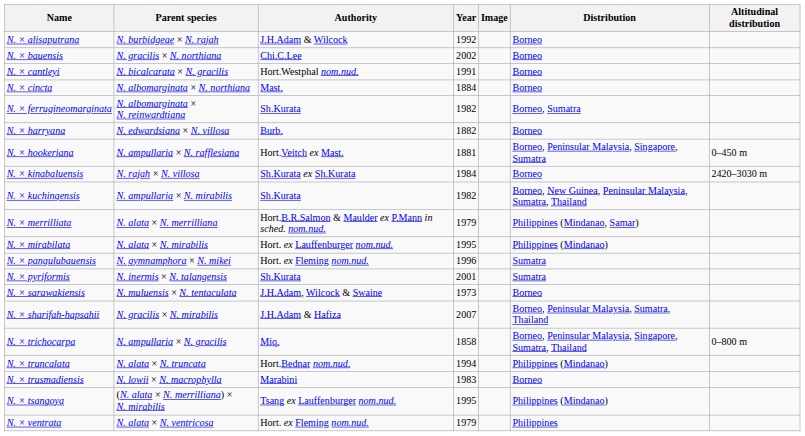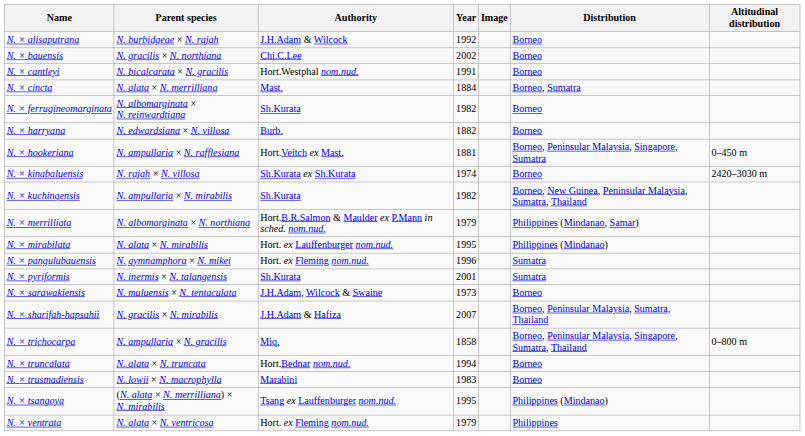 <table class="sortable wikitable" width="100%">
 <tr>
 <th>Name</th>
 <th>Parent species</th>
 <th>Authority</th>
 <th>Year</th>
 <th>Image</th>
 <th>Distribution</th>
 <th>Altitudinal distribution</th>
 </tr>
 <tr>
 <td><em><a href='#'>N. × alisaputrana</a></em></td>
 <td><em><a href='#'>N. burbidgeae</a></em> × <em><a href='#'>N. rajah</a></em></td>
 <td><a href='#'>J.H.Adam</a> & <a href='#'>Wilcock</a></td>
 <td>1992</td>
 <td></td>
 <td><a href='#'>Borneo</a></td>
 <td></td>
 </tr>
 <tr>
 <td><em><a href='#'>N. × bauensis</a></em></td>
 <td><em><a href='#'>N. gracilis</a></em> × <em><a href='#'>N. northiana</a></em></td>
 <td><a href='#'>Chi.C.Lee</a></td>
 <td>2002</td>
 <td></td>
 <td><a href='#'>Borneo</a></td>
 <td></td>
 </tr>
 <tr>
 <td><em><a href='#'>N. × cantleyi</a></em></td>
 <td><em><a href='#'>N. bicalcarata</a></em> × <em><a href='#'>N. gracilis</a></em></td>
 <td>Hort.Westphal <em><a href='#'>nom.nud.</a></em></td>
 <td>1991</td>
 <td></td>
 <td><a href='#'>Borneo</a></td>
 <td></td>
 </tr>
 <tr>
 <td><em><a href='#'>N. × cincta</a></em></td>
-<td><em><a href='#'>N. albomarginata</a></em> × <em><a href='#'>N. northiana</a></em></td>
+<td><em><a href='#'>N. alata</a></em> × <em><a href='#'>N. merrilliana</a></em></td>
 <td><a href='#'>Mast.</a></td>
 <td>1884</td>
 <td></td>
-<td><a href='#'>Borneo</a></td>
+<td><a href='#'>Borneo</a>, <a href='#'>Sumatra</a></td>
 <td></td>
 </tr>
 <tr>
 <td><em><a href='#'>N. × ferrugineomarginata</a></em></td>
 <td><em><a href='#'>N. albomarginata</a></em> × <em><a href='#'>N. reinwardtiana</a></em></td>
 <td><a href='#'>Sh.Kurata</a></td>
 <td>1982</td>
 <td></td>
-<td><a href='#'>Borneo</a>, <a href='#'>Sumatra</a></td>
+<td><a href='#'>Borneo</a></td>
 <td></td>
 </tr>
 <tr>
 <td><em><a href='#'>N. × harryana</a></em></td>
 <td><em><a href='#'>N. edwardsiana</a></em> × <em><a href='#'>N. villosa</a></em></td>
 <td><a href='#'>Burb.</a></td>
 <td>1882</td>
 <td></td>
 <td><a href='#'>Borneo</a></td>
 <td></td>
 </tr>
 <tr>
 <td><em><a href='#'>N. × hookeriana</a></em></td>
 <td><em><a href='#'>N. ampullaria</a></em> × <em><a href='#'>N. rafflesiana</a></em></td>
 <td>Hort.<a href='#'>Veitch</a> <em>ex</em> <a href='#'>Mast.</a></td>
 <td>1881</td>
 <td></td>
 <td><a href='#'>Borneo</a>, <a href='#'>Peninsular Malaysia</a>, <a href='#'>Singapore</a>, <a href='#'>Sumatra</a></td>
 <td>0–450 m</td>
 </tr>
 <tr>
 <td><em><a href='#'>N. × kinabaluensis</a></em></td>
 <td><em><a href='#'>N. rajah</a></em> × <em><a href='#'>N. villosa</a></em></td>
 <td><a href='#'>Sh.Kurata</a> <em>ex</em> <a href='#'>Sh.Kurata</a></td>
-<td>1984</td>
+<td>1974</td>
 <td></td>
 <td><a href='#'>Borneo</a></td>
 <td>2420–3030 m</td>
 </tr>
 <tr>
 <td><em><a href='#'>N. × kuchingensis</a></em></td>
 <td><em><a href='#'>N. ampullaria</a></em> × <em><a href='#'>N. mirabilis</a></em></td>
 <td><a href='#'>Sh.Kurata</a></td>
 <td>1982</td>
 <td></td>
 <td><a href='#'>Borneo</a>, <a href='#'>New Guinea</a>, <a href='#'>Peninsular Malaysia</a>, <a href='#'>Sumatra</a>, <a href='#'>Thailand</a></td>
 <td></td>
 </tr>
 <tr>
 <td><em><a href='#'>N. × merrilliata</a></em></td>
-<td><em><a href='#'>N. alata</a></em> × <em><a href='#'>N. merrilliana</a></em></td>
+<td><em><a href='#'>N. albomarginata</a></em> × <em><a href='#'>N. northiana</a></em></td>
 <td>Hort.<a href='#'>B.R.Salmon</a> & <a href='#'>Maulder</a> <em>ex</em> <a href='#'>P.Mann</a> <em>in sched.</em> <em><a href='#'>nom.nud.</a></em></td>
 <td>1979</td>
 <td></td>
 <td><a href='#'>Philippines</a> (<a href='#'>Mindanao</a>, <a href='#'>Samar</a>)</td>
 <td></td>
 </tr>
 <tr>
 <td><em><a href='#'>N. × mirabilata</a></em></td>
 <td><em><a href='#'>N. alata</a></em> × <em><a href='#'>N. mirabilis</a></em></td>
 <td>Hort. <em>ex</em> <a href='#'>Lauffenburger</a> <em><a href='#'>nom.nud.</a></em></td>
 <td>1995</td>
 <td></td>
 <td><a href='#'>Philippines</a> (<a href='#'>Mindanao</a>)</td>
 <td></td>
 </tr>
 <tr>
 <td><em><a href='#'>N. × pangulubauensis</a></em></td>
 <td><em><a href='#'>N. gymnamphora</a></em> × <em><a href='#'>N. mikei</a></em></td>
 <td>Hort. <em>ex</em> <a href='#'>Fleming</a> <em><a href='#'>nom.nud.</a></em></td>
 <td>1996</td>
 <td></td>
 <td><a href='#'>Sumatra</a></td>
 <td></td>
 </tr>
 <tr>
 <td><em><a href='#'>N. × pyriformis</a></em></td>
 <td><em><a href='#'>N. inermis</a></em> × <em><a href='#'>N. talangensis</a></em></td>
 <td><a href='#'>Sh.Kurata</a></td>
 <td>2001</td>
 <td></td>
 <td><a href='#'>Sumatra</a></td>
 <td></td>
 </tr>
 <tr>
 <td><em><a href='#'>N. × sarawakiensis</a></em></td>
 <td><em><a href='#'>N. muluensis</a></em> × <em><a href='#'>N. tentaculata</a></em></td>
 <td><a href='#'>J.H.Adam</a>, <a href='#'>Wilcock</a> & <a href='#'>Swaine</a></td>
 <td>1973</td>
 <td></td>
 <td><a href='#'>Borneo</a></td>
 <td></td>
 </tr>
 <tr>
 <td><em><a href='#'>N. × sharifah-hapsahii</a></em></td>
 <td><em><a href='#'>N. gracilis</a></em> × <em><a href='#'>N. mirabilis</a></em></td>
 <td><a href='#'>J.H.Adam</a> & <a href='#'>Hafiza</a></td>
 <td>2007</td>
 <td></td>
 <td><a href='#'>Borneo</a>, <a href='#'>Peninsular Malaysia</a>, <a href='#'>Sumatra</a>, <a href='#'>Thailand</a></td>
 <td></td>
 </tr>
 <tr>
 <td><em><a href='#'>N. × trichocarpa</a></em></td>
 <td><em><a href='#'>N. ampullaria</a></em> × <em><a href='#'>N. gracilis</a></em></td>
 <td><a href='#'>Miq.</a></td>
 <td>1858</td>
 <td></td>
 <td><a href='#'>Borneo</a>, <a href='#'>Peninsular Malaysia</a>, <a href='#'>Singapore</a>, <a href='#'>Sumatra</a>, <a href='#'>Thailand</a></td>
 <td>0–800 m</td>
 </tr>
 <tr>
 <td><em><a href='#'>N. × truncalata</a></em></td>
 <td><em><a href='#'>N. alata</a></em> × <em><a href='#'>N. truncata</a></em></td>
 <td>Hort.<a href='#'>Bednar</a> <em><a href='#'>nom.nud.</a></em></td>
 <td>1994</td>
 <td></td>
-<td><a href='#'>Philippines</a> (<a href='#'>Mindanao</a>)</td>
+<td><a href='#'>Borneo</a></td>
 <td></td>
 </tr>
 <tr>
 <td><em><a href='#'>N. × trusmadiensis</a></em></td>
 <td><em><a href='#'>N. lowii</a></em> × <em><a href='#'>N. macrophylla</a></em></td>
 <td><a href='#'>Marabini</a></td>
 <td>1983</td>
 <td></td>
 <td><a href='#'>Borneo</a></td>
 <td></td>
 </tr>
 <tr>
 <td><em><a href='#'>N. × tsangoya</a></em></td>
 <td>(<em><a href='#'>N. alata</a></em> × <em><a href='#'>N. merrilliana</a></em>) × <em><a href='#'>N. mirabilis</a></em></td>
 <td><a href='#'>Tsang</a> <em>ex</em> <a href='#'>Lauffenburger</a> <em><a href='#'>nom.nud.</a></em></td>
 <td>1995</td>
 <td></td>
 <td><a href='#'>Philippines</a> (<a href='#'>Mindanao</a>)</td>
 <td></td>
 </tr>
 <tr>
 <td><em><a href='#'>N. × ventrata</a></em></td>
 <td><em><a href='#'>N. alata</a></em> × <em><a href='#'>N. ventricosa</a></em></td>
 <td>Hort. <em>ex</em> <a href='#'>Fleming</a> <em><a href='#'>nom.nud.</a></em></td>
 <td>1979</td>
 <td></td>
 <td><a href='#'>Philippines</a></td>
 <td></td>
 </tr>
 </table>
